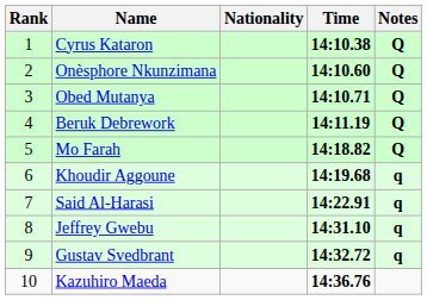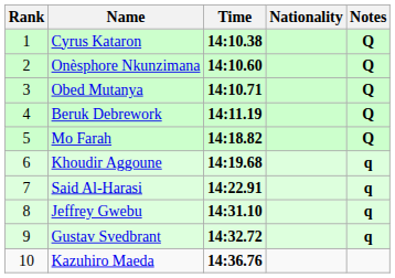 <table class="wikitable sortable" style="text-align:center">
 <tr>
 <th>Rank</th>
 <th>Name</th>
+<th>Time</th>
 <th>Nationality</th>
-<th>Time</th>
 <th>Notes</th>
 </tr>
 <tr bgcolor=ccffcc>
 <td>1</td>
 <td align=left><a href='#'>Cyrus Kataron</a></td>
+<td><strong>14:10.38</strong></td>
 <td align=left></td>
-<td><strong>14:10.38</strong></td>
 <td><strong>Q</strong></td>
 </tr>
 <tr bgcolor=ccffcc>
 <td>2</td>
 <td align=left><a href='#'>Onèsphore Nkunzimana</a></td>
+<td><strong>14:10.60</strong></td>
 <td align=left></td>
-<td><strong>14:10.60</strong></td>
 <td><strong>Q</strong></td>
 </tr>
 <tr bgcolor=ccffcc>
 <td>3</td>
 <td align=left><a href='#'>Obed Mutanya</a></td>
+<td><strong>14:10.71</strong></td>
 <td align=left></td>
-<td><strong>14:10.71</strong></td>
 <td><strong>Q</strong></td>
 </tr>
 <tr bgcolor=ccffcc>
 <td>4</td>
 <td align=left><a href='#'>Beruk Debrework</a></td>
+<td><strong>14:11.19</strong></td>
 <td align=left></td>
-<td><strong>14:11.19</strong></td>
 <td><strong>Q</strong></td>
 </tr>
 <tr bgcolor=ccffcc>
 <td>5</td>
 <td align=left><a href='#'>Mo Farah</a></td>
+<td><strong>14:18.82</strong></td>
 <td align=left></td>
-<td><strong>14:18.82</strong></td>
 <td><strong>Q</strong></td>
 </tr>
 <tr bgcolor=ddffdd>
 <td>6</td>
 <td align=left><a href='#'>Khoudir Aggoune</a></td>
+<td><strong>14:19.68</strong></td>
 <td align=left></td>
-<td><strong>14:19.68</strong></td>
 <td><strong>q</strong></td>
 </tr>
 <tr bgcolor=ddffdd>
 <td>7</td>
 <td align=left><a href='#'>Said Al-Harasi</a></td>
+<td><strong>14:22.91</strong></td>
 <td align=left></td>
-<td><strong>14:22.91</strong></td>
 <td><strong>q</strong></td>
 </tr>
 <tr bgcolor=ddffdd>
 <td>8</td>
 <td align=left><a href='#'>Jeffrey Gwebu</a></td>
+<td><strong>14:31.10</strong></td>
 <td align=left></td>
-<td><strong>14:31.10</strong></td>
 <td><strong>q</strong></td>
 </tr>
 <tr bgcolor=ddffdd>
 <td>9</td>
 <td align=left><a href='#'>Gustav Svedbrant</a></td>
+<td><strong>14:32.72</strong></td>
 <td align=left></td>
-<td><strong>14:32.72</strong></td>
 <td><strong>q</strong></td>
 </tr>
 <tr>
 <td>10</td>
 <td align=left><a href='#'>Kazuhiro Maeda</a></td>
+<td><strong>14:36.76</strong></td>
 <td align=left></td>
-<td><strong>14:36.76</strong></td>
 <td></td>
 </tr>
 </table>
